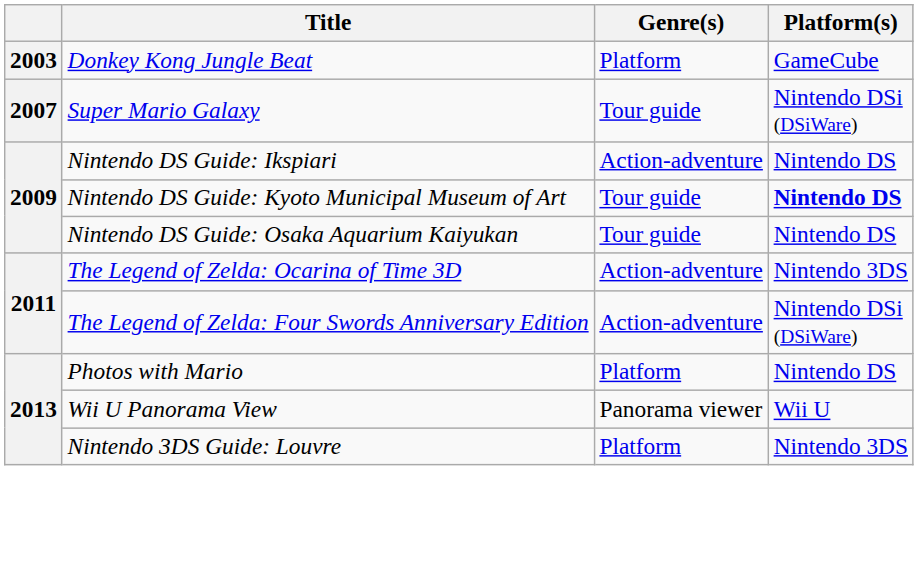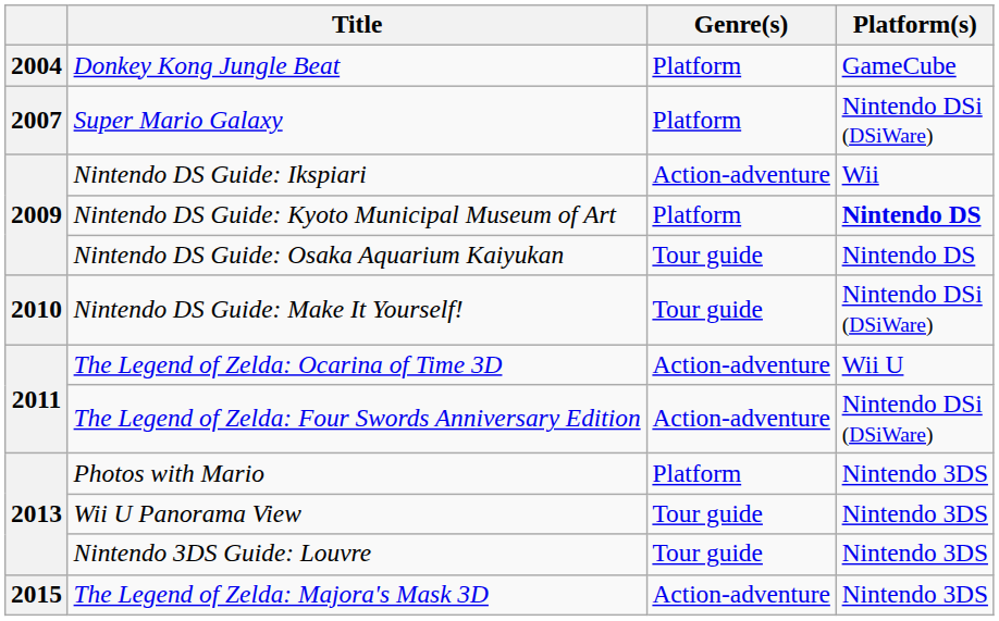 <table class="wikitable sortable">
 <tr>
 <th></th>
 <th>Title</th>
 <th>Genre(s)</th>
 <th>Platform(s)</th>
 </tr>
 <tr>
-<th>2003</th>
+<th>2004</th>
 <td scope="row"><em><a href='#'>Donkey Kong Jungle Beat</a></em></td>
 <td><a href='#'>Platform</a></td>
 <td><a href='#'>GameCube</a></td>
 </tr>
 <tr>
 <th>2007</th>
 <td scope="row"><em><a href='#'>Super Mario Galaxy</a></em></td>
-<td><a href='#'>Tour guide</a></td>
+<td><a href='#'>Platform</a></td>
 <td><a href='#'>Nintendo DSi</a><br><small>(<a href='#'>DSiWare</a>)</small></td>
 </tr>
 <tr>
 <th rowspan="3">2009</th>
 <td scope="row"><em>Nintendo DS Guide: Ikspiari</em></td>
 <td><a href='#'>Action-adventure</a></td>
-<td><a href='#'>Nintendo DS</a></td>
+<td><a href='#'>Wii</a></td>
 </tr>
 <tr>
 <td scope="row"><em>Nintendo DS Guide: Kyoto Municipal Museum of Art</em></td>
-<td><a href='#'>Tour guide</a></td>
+<td><a href='#'>Platform</a></td>
 <td><strong><a href='#'>Nintendo DS</a></strong></td>
 </tr>
 <tr>
 <td scope="row"><em>Nintendo DS Guide: Osaka Aquarium Kaiyukan</em></td>
 <td><a href='#'>Tour guide</a></td>
 <td><a href='#'>Nintendo DS</a></td>
 </tr>
 <tr>
+<th>2010</th>
+<td scope="row"><em>Nintendo DS Guide: Make It Yourself!</em></td>
+<td><a href='#'>Tour guide</a></td>
+<td><a href='#'>Nintendo DSi</a><br><small>(<a href='#'>DSiWare</a>)</small></td>
+</tr>
+<tr>
 <th rowspan="2">2011</th>
 <td scope="row"><em><a href='#'>The Legend of Zelda: Ocarina of Time 3D</a></em></td>
 <td><a href='#'>Action-adventure</a></td>
-<td><a href='#'>Nintendo 3DS</a></td>
+<td><a href='#'>Wii U</a></td>
 </tr>
 <tr>
 <td scope="row"><em><a href='#'>The Legend of Zelda: Four Swords Anniversary Edition</a></em></td>
 <td><a href='#'>Action-adventure</a></td>
 <td><a href='#'>Nintendo DSi</a><br><small>(<a href='#'>DSiWare</a>)</small></td>
 </tr>
 <tr>
 <th rowspan="3">2013</th>
 <td scope="row"><em>Photos with Mario</em></td>
 <td><a href='#'>Platform</a></td>
-<td><a href='#'>Nintendo DS</a></td>
+<td><a href='#'>Nintendo 3DS</a></td>
 </tr>
 <tr>
 <td scope="row"><em>Wii U Panorama View</em></td>
-<td>Panorama viewer</td>
-<td><a href='#'>Wii U</a></td>
+<td><a href='#'>Tour guide</a></td>
+<td><a href='#'>Nintendo 3DS</a></td>
 </tr>
 <tr>
 <td scope="row"><em>Nintendo 3DS Guide: Louvre</em></td>
-<td><a href='#'>Platform</a></td>
+<td><a href='#'>Tour guide</a></td>
+<td><a href='#'>Nintendo 3DS</a></td>
+</tr>
+<tr>
+<th>2015</th>
+<td scope="row"><em><a href='#'>The Legend of Zelda: Majora's Mask 3D</a></em></td>
+<td><a href='#'>Action-adventure</a></td>
 <td><a href='#'>Nintendo 3DS</a></td>
 </tr>
 </table>
